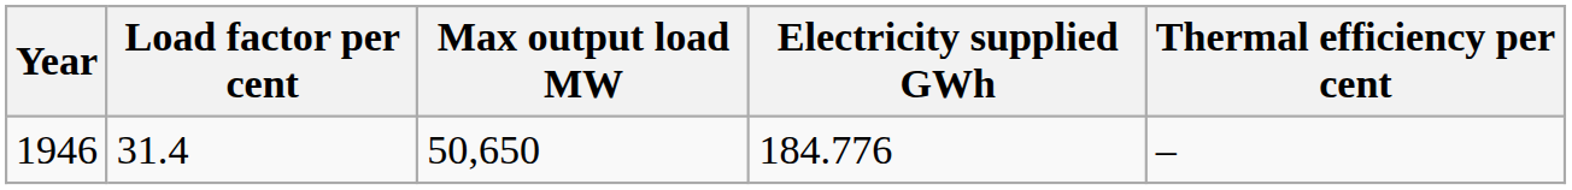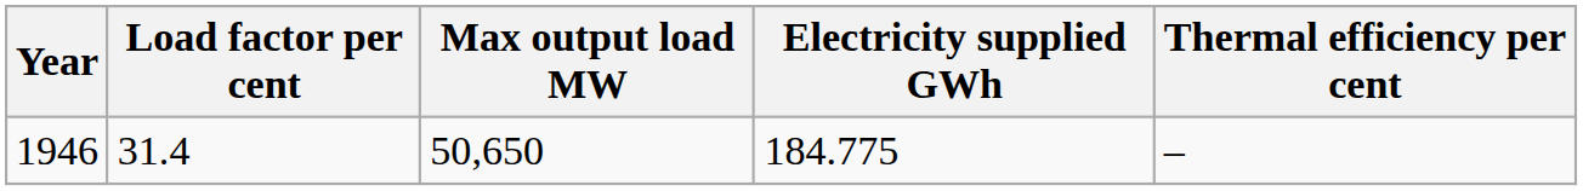 <table class="wikitable">
 <tr>
 <th>Year</th>
 <th>Load factor per cent</th>
 <th>Max output load MW</th>
 <th>Electricity supplied GWh</th>
 <th>Thermal efficiency per cent</th>
 </tr>
 <tr>
 <td>1946</td>
 <td>31.4</td>
 <td>50,650</td>
-<td>184.776</td>
+<td>184.775</td>
 <td>–</td>
 </tr>
 </table>
